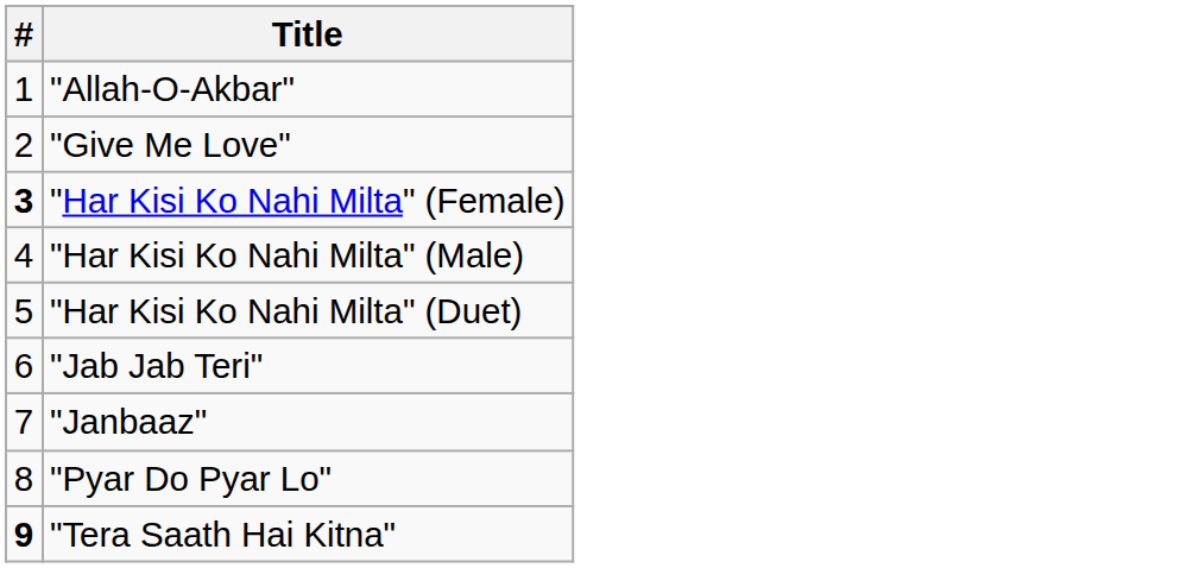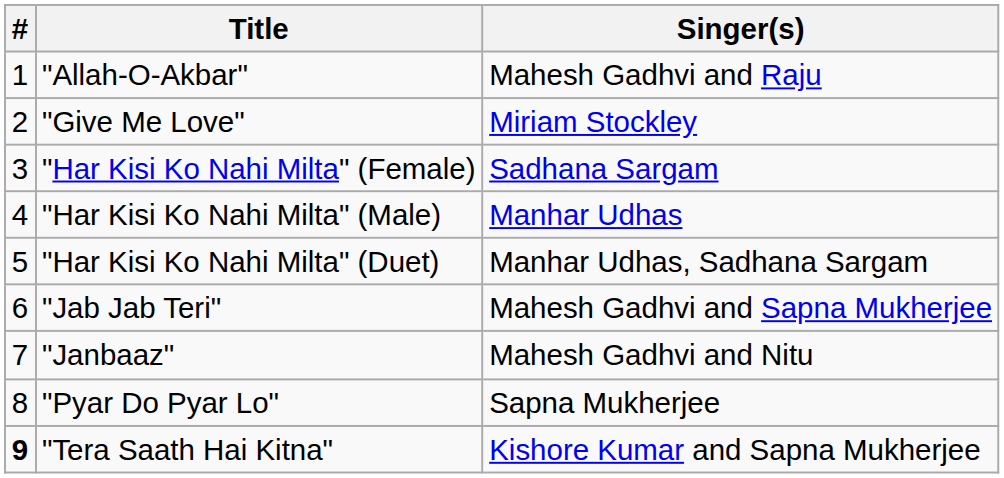 <table class="wikitable" style="font-size:95%;">
 <tr>
 <th>#</th>
 <th>Title</th>
+<th>Singer(s)</th>
 </tr>
 <tr>
 <td>1</td>
 <td>"Allah-O-Akbar"</td>
+<td>Mahesh Gadhvi and <a href='#'>Raju</a></td>
 </tr>
 <tr>
 <td>2</td>
 <td>"Give Me Love"</td>
+<td><a href='#'>Miriam Stockley</a></td>
 </tr>
 <tr>
-<td><strong>3</strong></td>
+<td>3</td>
 <td>"<a href='#'>Har Kisi Ko Nahi Milta</a>" (Female)</td>
+<td><a href='#'>Sadhana Sargam</a></td>
 </tr>
 <tr>
 <td>4</td>
 <td>"Har Kisi Ko Nahi Milta" (Male)</td>
+<td><a href='#'>Manhar Udhas</a></td>
 </tr>
 <tr>
 <td>5</td>
 <td>"Har Kisi Ko Nahi Milta" (Duet)</td>
+<td>Manhar Udhas, Sadhana Sargam</td>
 </tr>
 <tr>
 <td>6</td>
 <td>"Jab Jab Teri"</td>
+<td>Mahesh Gadhvi and <a href='#'>Sapna Mukherjee</a></td>
 </tr>
 <tr>
 <td>7</td>
 <td>"Janbaaz"</td>
+<td>Mahesh Gadhvi and Nitu</td>
 </tr>
 <tr>
 <td>8</td>
 <td>"Pyar Do Pyar Lo"</td>
+<td>Sapna Mukherjee</td>
 </tr>
 <tr>
 <td><strong>9</strong></td>
 <td>"Tera Saath Hai Kitna"</td>
+<td><a href='#'>Kishore Kumar</a> and Sapna Mukherjee</td>
 </tr>
 </table>
